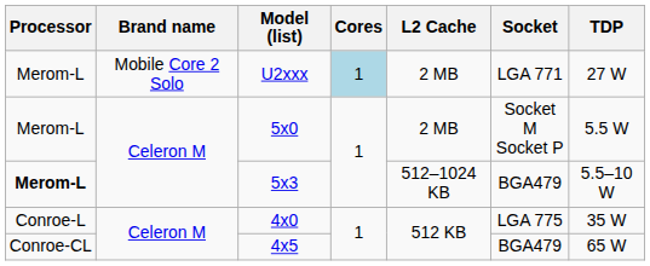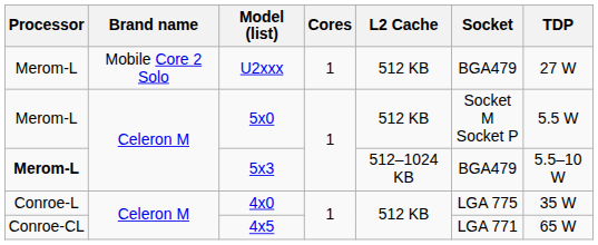 <table class="wikitable" style="font-size: 100%; text-align: center">
 <tr>
 <th>Processor</th>
 <th>Brand name</th>
 <th>Model (list)</th>
 <th>Cores</th>
 <th>L2 Cache</th>
 <th>Socket</th>
 <th>TDP</th>
 </tr>
 <tr>
 <td>Merom-L</td>
 <td>Mobile <a href='#'>Core 2 Solo</a></td>
 <td><a href='#'>U2xxx</a></td>
-<td style="background: lightblue;">1</td>
-<td>2 MB</td>
-<td>LGA 771</td>
+<td>1</td>
+<td>512 KB</td>
+<td>BGA479</td>
 <td>27 W</td>
 </tr>
 <tr>
 <td>Merom-L</td>
 <td rowspan=2><a href='#'>Celeron M</a></td>
 <td><a href='#'>5x0</a></td>
 <td rowspan=2>1</td>
-<td>2 MB</td>
+<td>512 KB</td>
 <td>Socket M<br>Socket P</td>
 <td>5.5 W</td>
 </tr>
 <tr>
 <td><strong>Merom-L</strong></td>
 <td><a href='#'>5x3</a></td>
 <td>512–1024 KB</td>
 <td>BGA479</td>
 <td>5.5–10 W</td>
 </tr>
 <tr>
 <td>Conroe-L</td>
 <td rowspan=2><a href='#'>Celeron M</a></td>
 <td><a href='#'>4x0</a></td>
 <td rowspan=2>1</td>
 <td rowspan=2>512 KB</td>
 <td>LGA 775</td>
 <td>35 W</td>
 </tr>
 <tr>
 <td>Conroe-CL</td>
 <td><a href='#'>4x5</a></td>
-<td>BGA479</td>
+<td>LGA 771</td>
 <td>65 W</td>
 </tr>
 </table>
